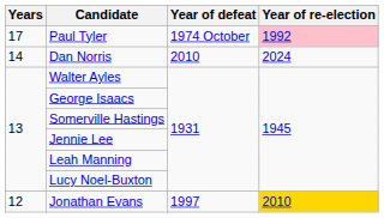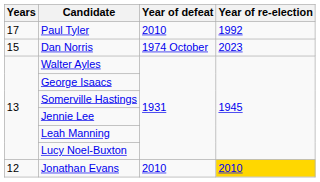 <table class="wikitable sortable">
 <tr>
 <th>Years</th>
 <th>Candidate</th>
 <th>Year of defeat</th>
 <th>Year of re-election</th>
 </tr>
 <tr>
 <td>17</td>
 <td><a href='#'>Paul Tyler</a></td>
-<td><a href='#'>1974 October</a></td>
-<td style="background: pink;"><a href='#'>1992</a></td>
+<td><a href='#'>2010</a></td>
+<td><a href='#'>1992</a></td>
 </tr>
 <tr>
-<td>14</td>
+<td>15</td>
 <td><a href='#'>Dan Norris</a></td>
-<td><a href='#'>2010</a></td>
-<td><a href='#'>2024</a></td>
+<td><a href='#'>1974 October</a></td>
+<td><a href='#'>2023</a></td>
 </tr>
 <tr>
 <td rowspan="6">13</td>
 <td><a href='#'>Walter Ayles</a></td>
 <td rowspan="6"><a href='#'>1931</a></td>
 <td rowspan="6"><a href='#'>1945</a></td>
 </tr>
 <tr>
 <td><a href='#'>George Isaacs</a></td>
 </tr>
 <tr>
 <td><a href='#'>Somerville Hastings</a></td>
 </tr>
 <tr>
 <td><a href='#'>Jennie Lee</a></td>
 </tr>
 <tr>
 <td><a href='#'>Leah Manning</a></td>
 </tr>
 <tr>
 <td><a href='#'>Lucy Noel-Buxton</a></td>
 </tr>
 <tr>
 <td>12</td>
 <td><a href='#'>Jonathan Evans</a></td>
-<td><a href='#'>1997</a></td>
+<td><a href='#'>2010</a></td>
 <td style="background: gold;"><a href='#'>2010</a></td>
 </tr>
 </table>
